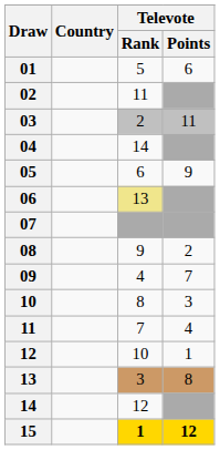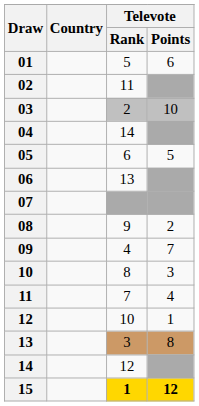 <table class="sortable wikitable collapsible plainrowheaders" style="text-align:center;">
 <tr>
 </tr>
 <tr>
 <th scope="col" rowspan="2">Draw</th>
 <th scope="col" rowspan="2">Country</th>
 <th scope="col" colspan="2">Televote</th>
 </tr>
 <tr>
 <th scope="col">Rank</th>
 <th scope="col">Points</th>
 </tr>
 <tr>
 <th scope="row" style="text-align:center;">01</th>
 <td style="text-align:left;"></td>
 <td>5</td>
 <td>6</td>
 </tr>
 <tr>
 <th scope="row" style="text-align:center;">02</th>
 <td style="text-align:left;"></td>
 <td>11</td>
 <td style="background:#AAAAAA;"></td>
 </tr>
 <tr>
 <th scope="row" style="text-align:center;">03</th>
 <td style="text-align:left;"></td>
 <td style="background:silver;">2</td>
-<td style="background:silver;">11</td>
+<td style="background:silver;">10</td>
 </tr>
 <tr>
 <th scope="row" style="text-align:center;">04</th>
 <td style="text-align:left;"></td>
 <td>14</td>
 <td style="background:#AAAAAA;"></td>
 </tr>
 <tr>
 <th scope="row" style="text-align:center;">05</th>
 <td style="text-align:left;"></td>
 <td>6</td>
-<td>9</td>
+<td>5</td>
 </tr>
 <tr>
 <th scope="row" style="text-align:center;">06</th>
 <td style="text-align:left;"></td>
-<td style="background: khaki;">13</td>
+<td>13</td>
 <td style="background:#AAAAAA;"></td>
 </tr>
 <tr class=sortbottom>
 <th scope="row" style="text-align:center;">07</th>
 <td style="text-align:left;"></td>
 <td style="background:#AAAAAA;"></td>
 <td style="background:#AAAAAA;"></td>
 </tr>
 <tr>
 <th scope="row" style="text-align:center;">08</th>
 <td style="text-align:left;"></td>
 <td>9</td>
 <td>2</td>
 </tr>
 <tr>
 <th scope="row" style="text-align:center;">09</th>
 <td style="text-align:left;"></td>
 <td>4</td>
 <td>7</td>
 </tr>
 <tr>
 <th scope="row" style="text-align:center;">10</th>
 <td style="text-align:left;"></td>
 <td>8</td>
 <td>3</td>
 </tr>
 <tr>
 <th scope="row" style="text-align:center;">11</th>
 <td style="text-align:left;"></td>
 <td>7</td>
 <td>4</td>
 </tr>
 <tr>
 <th scope="row" style="text-align:center;">12</th>
 <td style="text-align:left;"></td>
 <td>10</td>
 <td>1</td>
 </tr>
 <tr>
 <th scope="row" style="text-align:center;">13</th>
 <td style="text-align:left;"></td>
 <td style="background:#CC9966;">3</td>
 <td style="background:#CC9966;">8</td>
 </tr>
 <tr>
 <th scope="row" style="text-align:center;">14</th>
 <td style="text-align:left;"></td>
 <td>12</td>
 <td style="background:#AAAAAA;"></td>
 </tr>
 <tr>
 <th scope="row" style="text-align:center;">15</th>
 <td style="text-align:left;"></td>
 <td style="background:gold;"><strong>1</strong></td>
 <td style="background:gold;"><strong>12</strong></td>
 </tr>
 </table>
